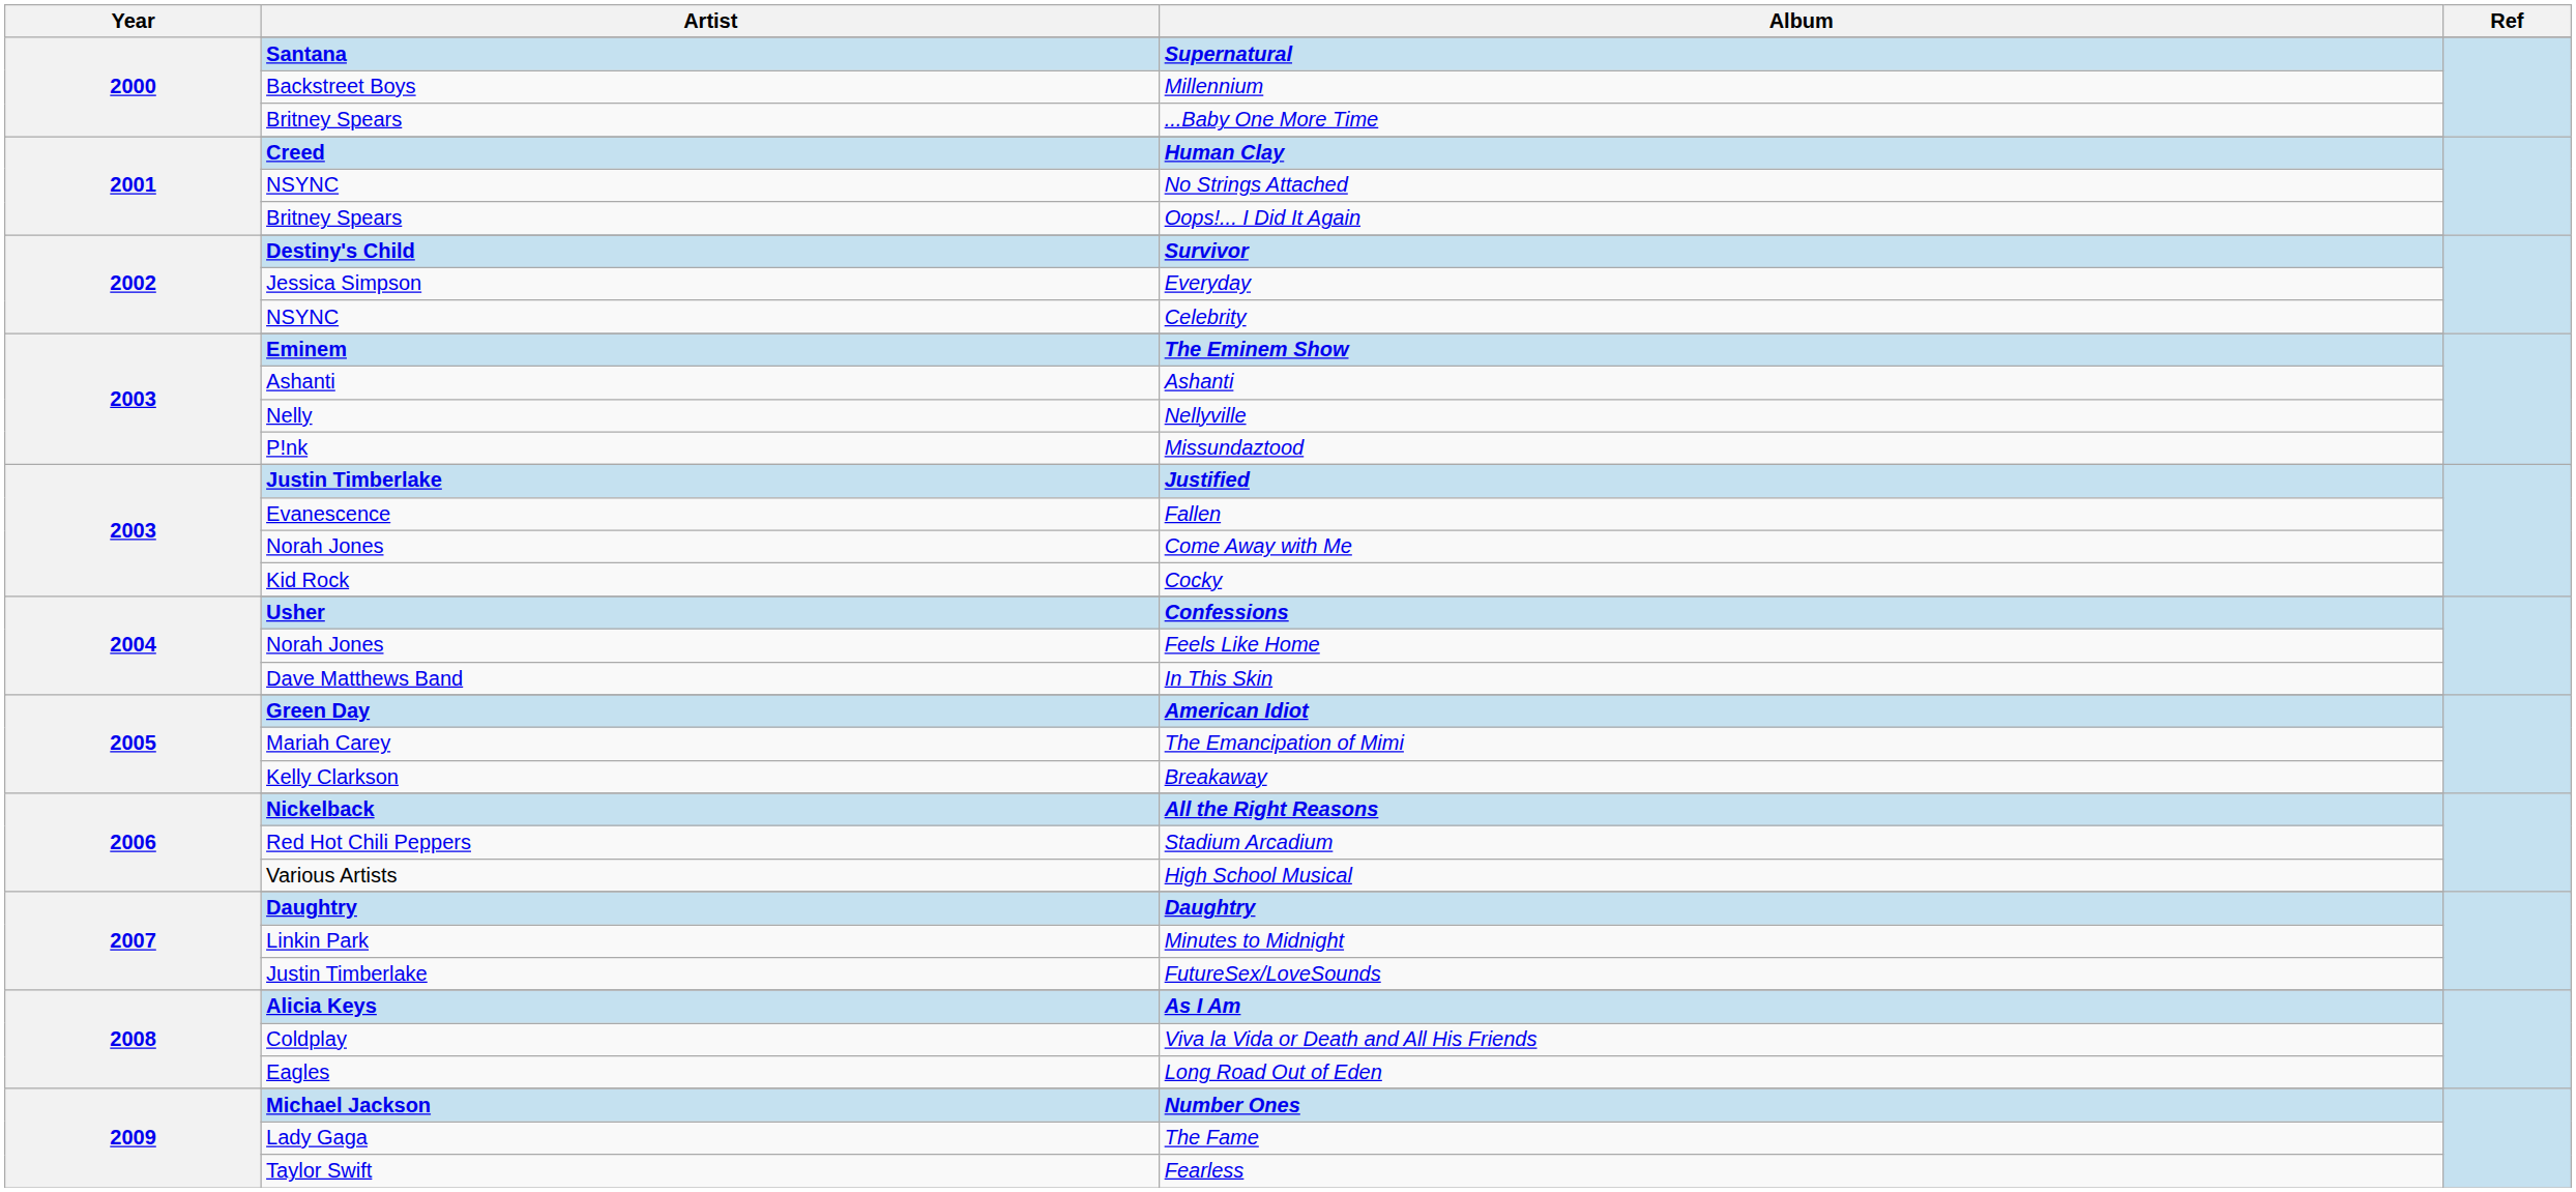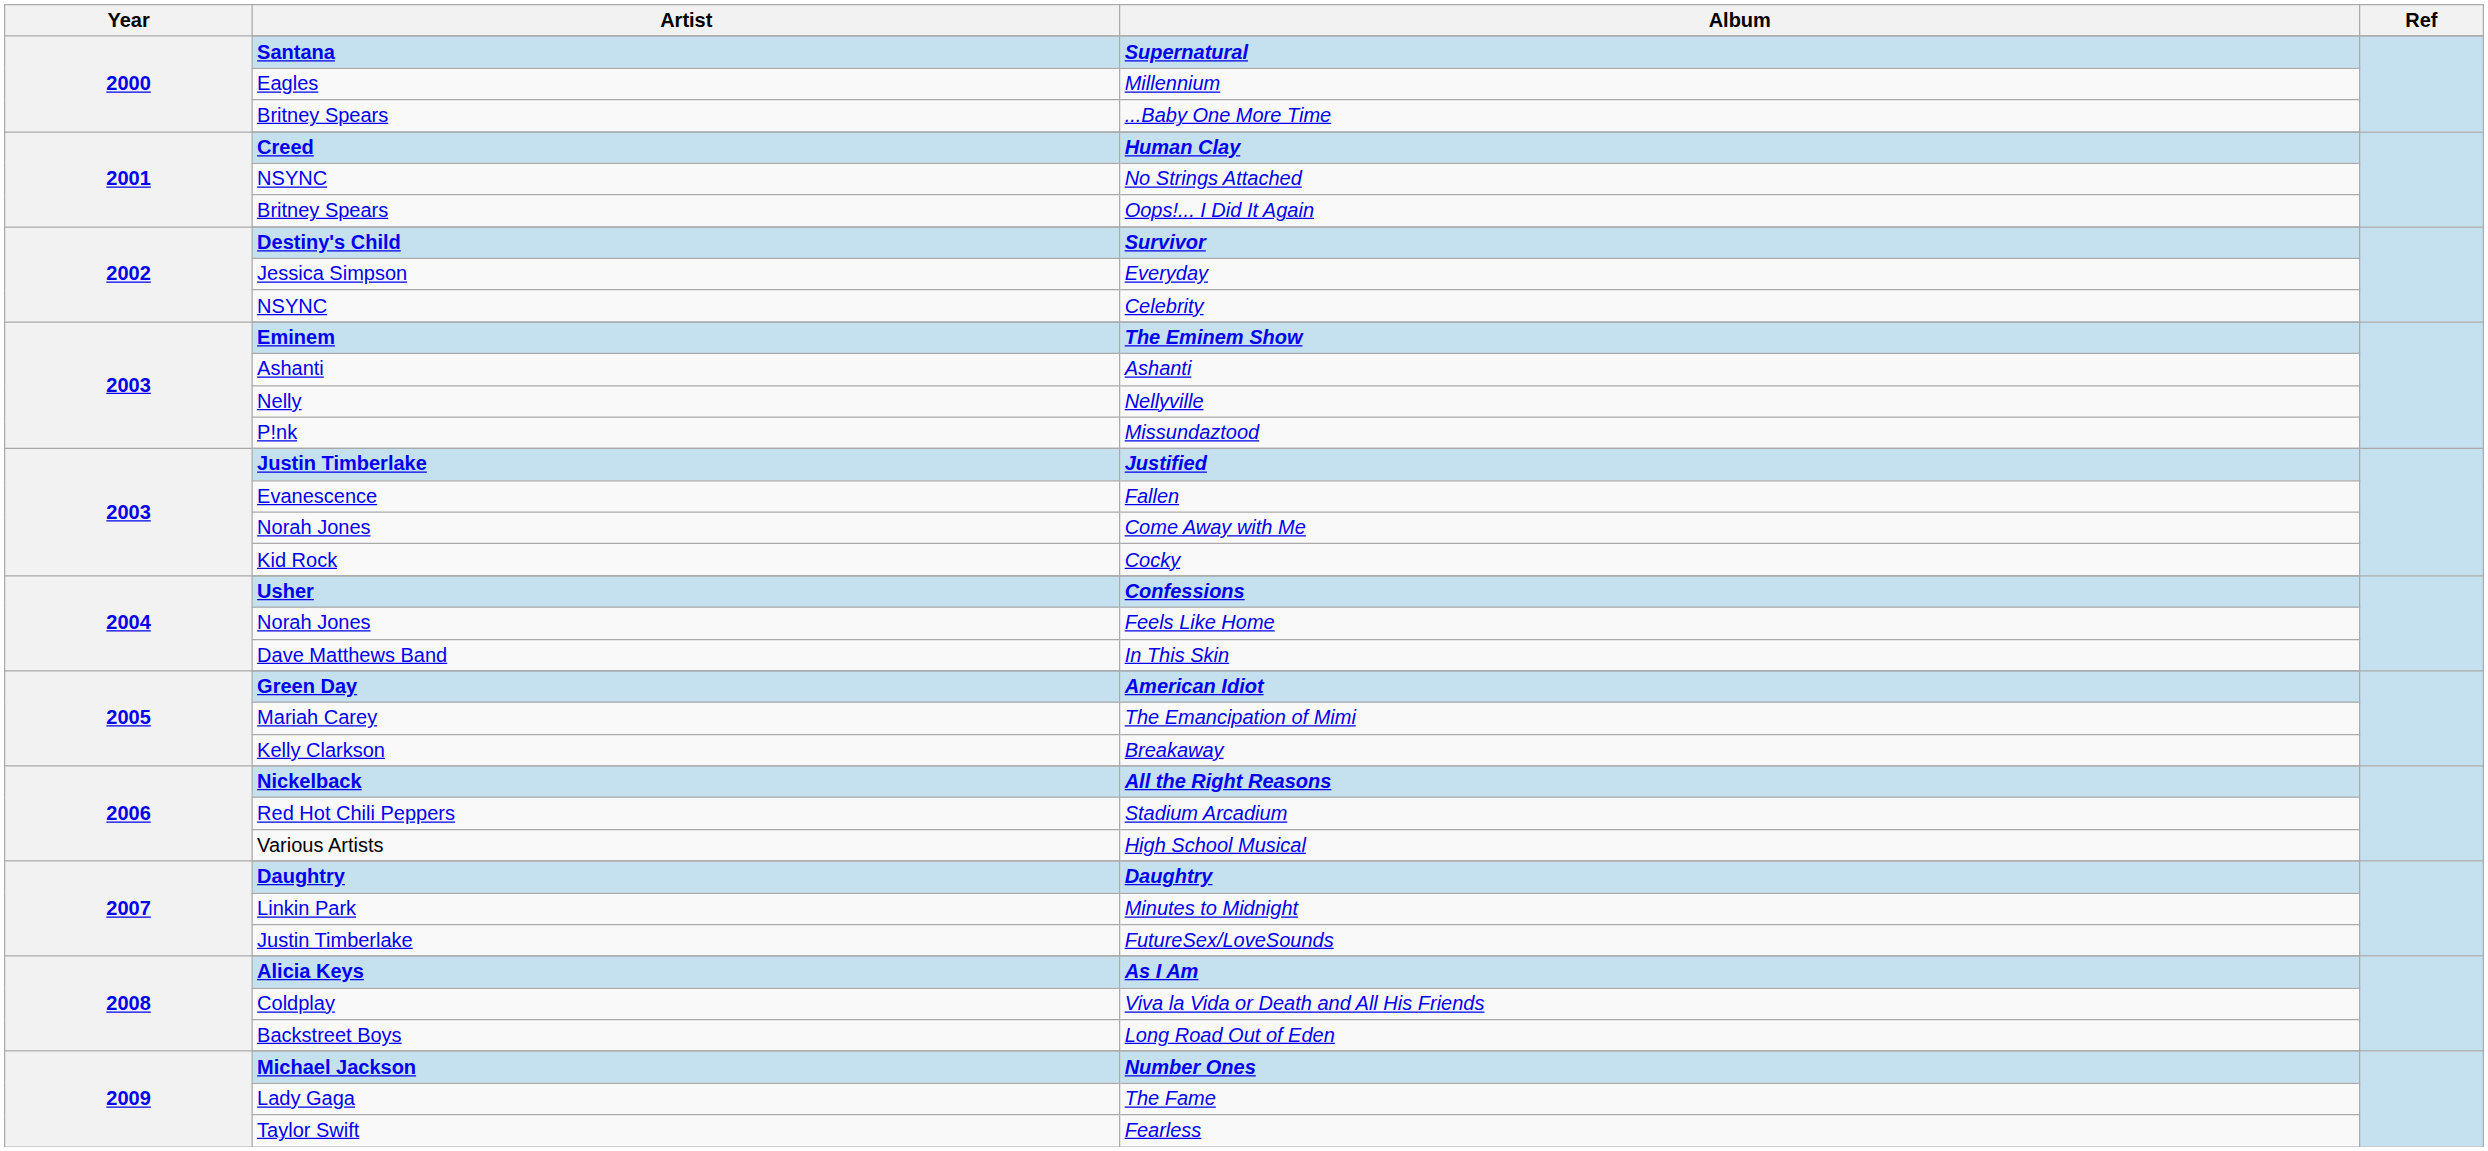 <table class="wikitable" width="100%">
 <tr>
 <th width="10%">Year</th>
 <th width="35%">Artist</th>
 <th width="50%">Album</th>
 <th width="5%">Ref</th>
 </tr>
 <tr>
 <th rowspan="4" align="center"><a href='#'>2000<br></a></th>
 </tr>
 <tr style="background:#c5e1f0">
 <td><strong><a href='#'>Santana</a></strong></td>
 <td><strong><em><a href='#'>Supernatural</a></em></strong></td>
 <td rowspan="4" align="center"></td>
 </tr>
 <tr>
-<td><a href='#'>Backstreet Boys</a></td>
+<td><a href='#'>Eagles</a></td>
 <td><em><a href='#'>Millennium</a></em></td>
 </tr>
 <tr>
 <td><a href='#'>Britney Spears</a></td>
 <td><em><a href='#'>...Baby One More Time</a></em></td>
 </tr>
 <tr>
 <th rowspan="4" align="center"><a href='#'>2001<br></a></th>
 </tr>
 <tr style="background:#c5e1f0">
 <td><strong><a href='#'>Creed</a></strong></td>
 <td><strong><em><a href='#'>Human Clay</a></em></strong></td>
 <td rowspan="4" align="center"></td>
 </tr>
 <tr>
 <td><a href='#'>NSYNC</a></td>
 <td><em><a href='#'>No Strings Attached</a></em></td>
 </tr>
 <tr>
 <td><a href='#'>Britney Spears</a></td>
 <td><em><a href='#'>Oops!... I Did It Again</a></em></td>
 </tr>
 <tr>
 <th rowspan="4" align="center"><a href='#'>2002<br></a></th>
 </tr>
 <tr style="background:#c5e1f0">
 <td><strong><a href='#'>Destiny's Child</a></strong></td>
 <td><strong><em><a href='#'>Survivor</a></em></strong></td>
 <td rowspan="4" align="center"></td>
 </tr>
 <tr>
 <td><a href='#'>Jessica Simpson</a></td>
 <td><em><a href='#'>Everyday</a></em></td>
 </tr>
 <tr>
 <td><a href='#'>NSYNC</a></td>
 <td><em><a href='#'>Celebrity</a></em></td>
 </tr>
 <tr>
 <th rowspan="5" align="center"><a href='#'>2003<br></a></th>
 </tr>
 <tr style="background:#c5e1f0">
 <td><strong><a href='#'>Eminem</a></strong></td>
 <td><strong><em><a href='#'>The Eminem Show</a></em></strong></td>
 <td rowspan="5" align="center"></td>
 </tr>
 <tr>
 <td><a href='#'>Ashanti</a></td>
 <td><em><a href='#'>Ashanti</a></em></td>
 </tr>
 <tr>
 <td><a href='#'>Nelly</a></td>
 <td><em><a href='#'>Nellyville</a></em></td>
 </tr>
 <tr>
 <td><a href='#'>P!nk</a></td>
 <td><em><a href='#'>Missundaztood</a></em></td>
 </tr>
 <tr>
 <th rowspan="5" align="center"><a href='#'>2003<br></a></th>
 </tr>
 <tr style="background:#c5e1f0">
 <td><strong><a href='#'>Justin Timberlake</a></strong></td>
 <td><strong><em><a href='#'>Justified</a></em></strong></td>
 <td rowspan="5" align="center"></td>
 </tr>
 <tr>
 <td><a href='#'>Evanescence</a></td>
 <td><em><a href='#'>Fallen</a></em></td>
 </tr>
 <tr>
 <td><a href='#'>Norah Jones</a></td>
 <td><em><a href='#'>Come Away with Me</a></em></td>
 </tr>
 <tr>
 <td><a href='#'>Kid Rock</a></td>
 <td><em><a href='#'>Cocky</a></em></td>
 </tr>
 <tr>
 <th rowspan="4" align="center"><a href='#'>2004<br></a></th>
 </tr>
 <tr style="background:#c5e1f0">
 <td><strong><a href='#'>Usher</a></strong></td>
 <td><strong><em><a href='#'>Confessions</a></em></strong></td>
 <td rowspan="4" align="center"></td>
 </tr>
 <tr>
 <td><a href='#'>Norah Jones</a></td>
 <td><em><a href='#'>Feels Like Home</a></em></td>
 </tr>
 <tr>
 <td><a href='#'>Dave Matthews Band</a></td>
 <td><em><a href='#'>In This Skin</a></em></td>
 </tr>
 <tr>
 <th rowspan="4" align="center"><a href='#'>2005<br></a></th>
 </tr>
 <tr style="background:#c5e1f0">
 <td><strong><a href='#'>Green Day</a></strong></td>
 <td><strong><em><a href='#'>American Idiot</a></em></strong></td>
 <td rowspan="4" align="center"></td>
 </tr>
 <tr>
 <td><a href='#'>Mariah Carey</a></td>
 <td><em><a href='#'>The Emancipation of Mimi</a></em></td>
 </tr>
 <tr>
 <td><a href='#'>Kelly Clarkson</a></td>
 <td><em><a href='#'>Breakaway</a></em></td>
 </tr>
 <tr>
 <th rowspan="4" align="center"><a href='#'>2006<br></a></th>
 </tr>
 <tr style="background:#c5e1f0">
 <td><strong><a href='#'>Nickelback</a></strong></td>
 <td><strong><em><a href='#'>All the Right Reasons</a></em></strong></td>
 <td rowspan="4" align="center"></td>
 </tr>
 <tr>
 <td><a href='#'>Red Hot Chili Peppers</a></td>
 <td><em><a href='#'>Stadium Arcadium</a></em></td>
 </tr>
 <tr>
 <td>Various Artists</td>
 <td><em><a href='#'>High School Musical</a></em></td>
 </tr>
 <tr>
 <th rowspan="4" align="center"><a href='#'>2007<br></a></th>
 </tr>
 <tr style="background:#c5e1f0">
 <td><strong><a href='#'>Daughtry</a></strong></td>
 <td><strong><em><a href='#'>Daughtry</a></em></strong></td>
 <td rowspan="4" align="center"></td>
 </tr>
 <tr>
 <td><a href='#'>Linkin Park</a></td>
 <td><em><a href='#'>Minutes to Midnight</a></em></td>
 </tr>
 <tr>
 <td><a href='#'>Justin Timberlake</a></td>
 <td><em><a href='#'>FutureSex/LoveSounds</a></em></td>
 </tr>
 <tr>
 <th rowspan="4" align="center"><a href='#'>2008<br></a></th>
 </tr>
 <tr style="background:#c5e1f0">
 <td><strong><a href='#'>Alicia Keys</a></strong></td>
 <td><strong><em><a href='#'>As I Am</a></em></strong></td>
 <td rowspan="4" align="center"></td>
 </tr>
 <tr>
 <td><a href='#'>Coldplay</a></td>
 <td><em><a href='#'>Viva la Vida or Death and All His Friends</a></em></td>
 </tr>
 <tr>
-<td><a href='#'>Eagles</a></td>
+<td><a href='#'>Backstreet Boys</a></td>
 <td><em><a href='#'>Long Road Out of Eden</a></em></td>
 </tr>
 <tr>
 <th rowspan="4" align="center"><a href='#'>2009<br></a></th>
 </tr>
 <tr style="background:#c5e1f0">
 <td><strong><a href='#'>Michael Jackson</a></strong></td>
 <td><strong><em><a href='#'>Number Ones</a></em></strong></td>
 <td rowspan="4" align="center"></td>
 </tr>
 <tr>
 <td><a href='#'>Lady Gaga</a></td>
 <td><em><a href='#'>The Fame</a></em></td>
 </tr>
 <tr>
 <td><a href='#'>Taylor Swift</a></td>
 <td><em><a href='#'>Fearless</a></em></td>
 </tr>
 </table>
